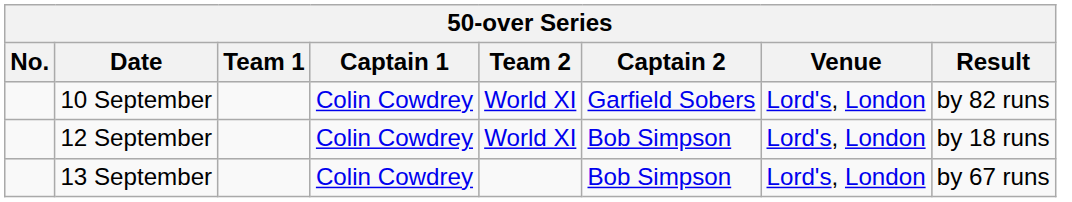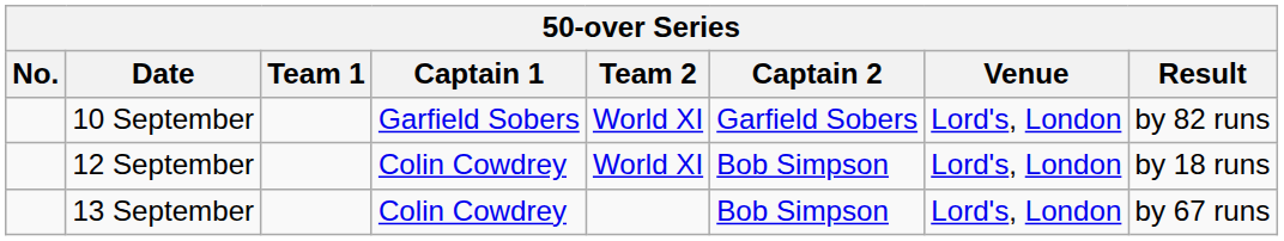 <table class="wikitable">
 <tr>
 <th colspan="9">50-over Series</th>
 </tr>
 <tr>
 <th>No.</th>
 <th>Date</th>
 <th>Team 1</th>
 <th>Captain 1</th>
 <th>Team 2</th>
 <th>Captain 2</th>
 <th>Venue</th>
 <th>Result</th>
 </tr>
 <tr>
 <td></td>
 <td>10 September</td>
 <td></td>
-<td><a href='#'>Colin Cowdrey</a></td>
+<td><a href='#'>Garfield Sobers</a></td>
 <td><a href='#'>World XI</a></td>
 <td><a href='#'>Garfield Sobers</a></td>
 <td><a href='#'>Lord's</a>, <a href='#'>London</a></td>
 <td> by 82 runs</td>
 </tr>
 <tr>
 <td></td>
 <td>12 September</td>
 <td></td>
 <td><a href='#'>Colin Cowdrey</a></td>
 <td><a href='#'>World XI</a></td>
 <td><a href='#'>Bob Simpson</a></td>
 <td><a href='#'>Lord's</a>, <a href='#'>London</a></td>
 <td> by 18 runs</td>
 </tr>
 <tr>
 <td></td>
 <td>13 September</td>
 <td></td>
 <td><a href='#'>Colin Cowdrey</a></td>
 <td></td>
 <td><a href='#'>Bob Simpson</a></td>
 <td><a href='#'>Lord's</a>, <a href='#'>London</a></td>
 <td> by 67 runs</td>
 </tr>
 </table>
